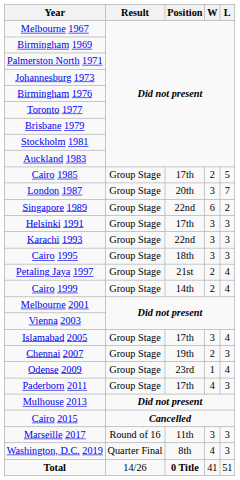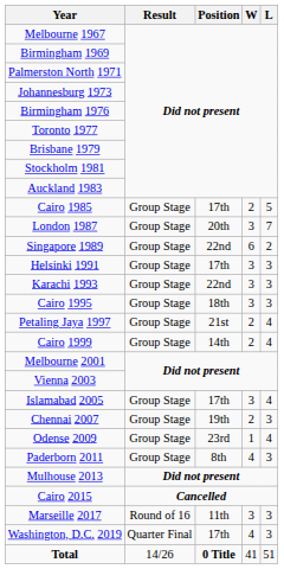 <table class="wikitable" style="text-align: center;">
 <tr>
 <th>Year</th>
 <th>Result</th>
 <th>Position</th>
 <th>W</th>
 <th>L</th>
 </tr>
 <tr>
 <td> <a href='#'>Melbourne</a> <a href='#'>1967</a></td>
 <td rowspan="9" colspan="4" align="center"><strong><em>Did not present</em></strong></td>
 </tr>
 <tr>
 <td> <a href='#'>Birmingham</a> <a href='#'>1969</a></td>
 </tr>
 <tr>
 <td> <a href='#'>Palmerston North</a> <a href='#'>1971</a></td>
 </tr>
 <tr>
 <td> <a href='#'>Johannesburg</a> <a href='#'>1973</a></td>
 </tr>
 <tr>
 <td> <a href='#'>Birmingham</a> <a href='#'>1976</a></td>
 </tr>
 <tr>
 <td> <a href='#'>Toronto</a> <a href='#'>1977</a></td>
 </tr>
 <tr>
 <td> <a href='#'>Brisbane</a> <a href='#'>1979</a></td>
 </tr>
 <tr>
 <td> <a href='#'>Stockholm</a> <a href='#'>1981</a></td>
 </tr>
 <tr>
 <td> <a href='#'>Auckland</a> <a href='#'>1983</a></td>
 </tr>
 <tr>
 <td> <a href='#'>Cairo</a> <a href='#'>1985</a></td>
 <td>Group Stage</td>
 <td>17th</td>
 <td>2</td>
 <td>5</td>
 </tr>
 <tr>
 <td> <a href='#'>London</a> <a href='#'>1987</a></td>
 <td>Group Stage</td>
 <td>20th</td>
 <td>3</td>
 <td>7</td>
 </tr>
 <tr>
 <td> <a href='#'>Singapore</a> <a href='#'>1989</a></td>
 <td>Group Stage</td>
 <td>22nd</td>
 <td>6</td>
 <td>2</td>
 </tr>
 <tr>
 <td> <a href='#'>Helsinki</a> <a href='#'>1991</a></td>
 <td>Group Stage</td>
 <td>17th</td>
 <td>3</td>
 <td>3</td>
 </tr>
 <tr>
 <td> <a href='#'>Karachi</a> <a href='#'>1993</a></td>
 <td>Group Stage</td>
 <td>22nd</td>
 <td>3</td>
 <td>3</td>
 </tr>
 <tr>
 <td> <a href='#'>Cairo</a> <a href='#'>1995</a></td>
 <td>Group Stage</td>
 <td>18th</td>
 <td>3</td>
 <td>3</td>
 </tr>
 <tr>
 <td> <a href='#'>Petaling Jaya</a> <a href='#'>1997</a></td>
 <td>Group Stage</td>
 <td>21st</td>
 <td>2</td>
 <td>4</td>
 </tr>
 <tr>
 <td> <a href='#'>Cairo</a> <a href='#'>1999</a></td>
 <td>Group Stage</td>
 <td>14th</td>
 <td>2</td>
 <td>4</td>
 </tr>
 <tr>
 <td> <a href='#'>Melbourne</a> <a href='#'>2001</a></td>
 <td rowspan="2" colspan="4" align="center"><strong><em>Did not present</em></strong></td>
 </tr>
 <tr>
 <td> <a href='#'>Vienna</a> <a href='#'>2003</a></td>
 </tr>
 <tr>
 <td> <a href='#'>Islamabad</a> <a href='#'>2005</a></td>
 <td>Group Stage</td>
 <td>17th</td>
 <td>3</td>
 <td>4</td>
 </tr>
 <tr>
 <td> <a href='#'>Chennai</a> <a href='#'>2007</a></td>
 <td>Group Stage</td>
 <td>19th</td>
 <td>2</td>
 <td>3</td>
 </tr>
 <tr>
 <td> <a href='#'>Odense</a> <a href='#'>2009</a></td>
 <td>Group Stage</td>
 <td>23rd</td>
 <td>1</td>
 <td>4</td>
 </tr>
 <tr>
 <td> <a href='#'>Paderborn</a> <a href='#'>2011</a></td>
 <td>Group Stage</td>
-<td>17th</td>
+<td>8th</td>
 <td>4</td>
 <td>3</td>
 </tr>
 <tr>
 <td> <a href='#'>Mulhouse</a> <a href='#'>2013</a></td>
 <td colspan="4" align="center"><strong><em>Did not present</em></strong></td>
 </tr>
 <tr>
 <td> <a href='#'>Cairo</a> <a href='#'>2015</a></td>
 <td colspan="4" align="center"><strong><em>Cancelled</em></strong></td>
 </tr>
 <tr>
 <td> <a href='#'>Marseille</a> <a href='#'>2017</a></td>
 <td>Round of 16</td>
 <td>11th</td>
 <td>3</td>
 <td>3</td>
 </tr>
 <tr>
 <td> <a href='#'>Washington, D.C.</a> <a href='#'>2019</a></td>
 <td>Quarter Final</td>
-<td>8th</td>
+<td>17th</td>
 <td>4</td>
 <td>3</td>
 </tr>
 <tr>
 <td><strong>Total</strong></td>
 <td>14/26</td>
 <td><strong>0 Title</strong></td>
 <td>41</td>
 <td>51</td>
 </tr>
 </table>
